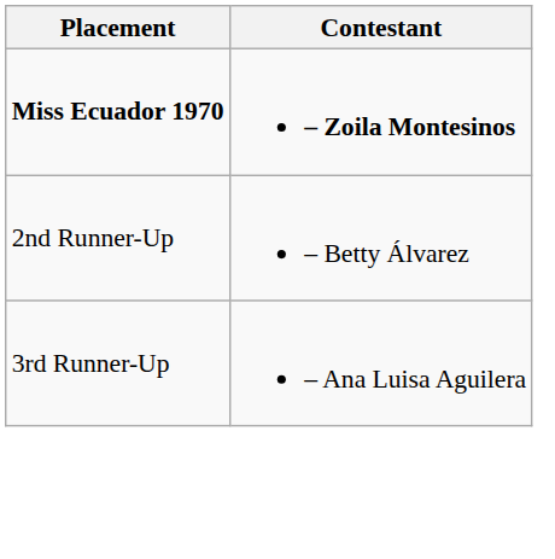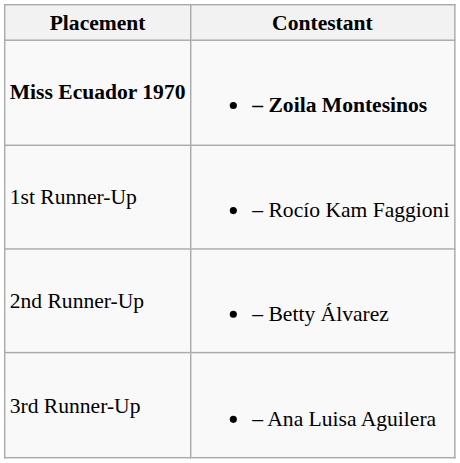 <table class="wikitable sortable" style="font-size: 95%;">
 <tr>
 <th>Placement</th>
 <th>Contestant</th>
 </tr>
 <tr>
 <td><strong>Miss Ecuador 1970</strong></td>
 <td><br><ul><li><strong> – Zoila Montesinos</strong></li></ul></td>
 </tr>
 <tr>
+<td>1st Runner-Up</td>
+<td><br><ul><li> – Rocío Kam Faggioni</li></ul></td>
+</tr>
+<tr>
 <td>2nd Runner-Up</td>
 <td><br><ul><li> – Betty Álvarez</li></ul></td>
 </tr>
 <tr>
 <td>3rd Runner-Up</td>
 <td><br><ul><li> – Ana Luisa Aguilera</li></ul></td>
 </tr>
 </table>
